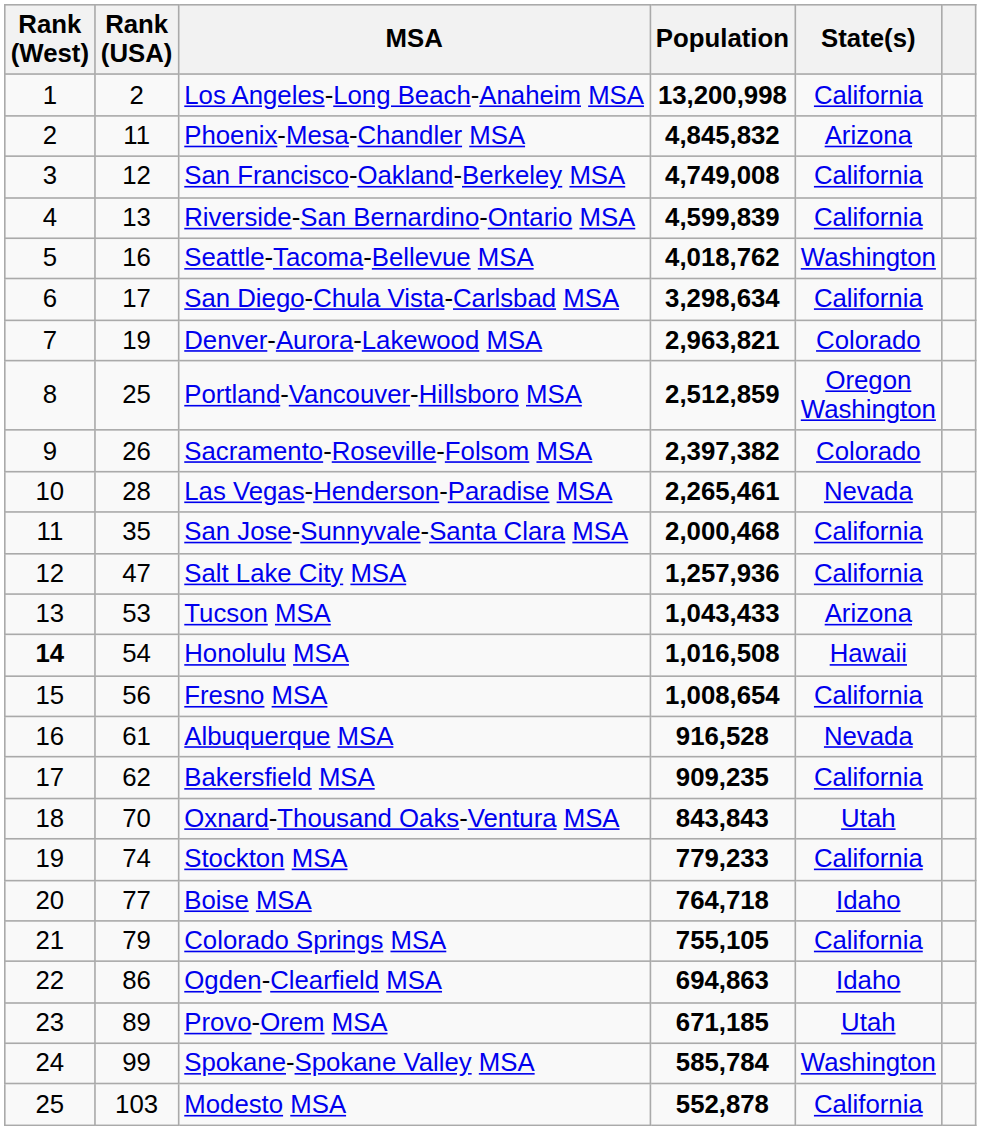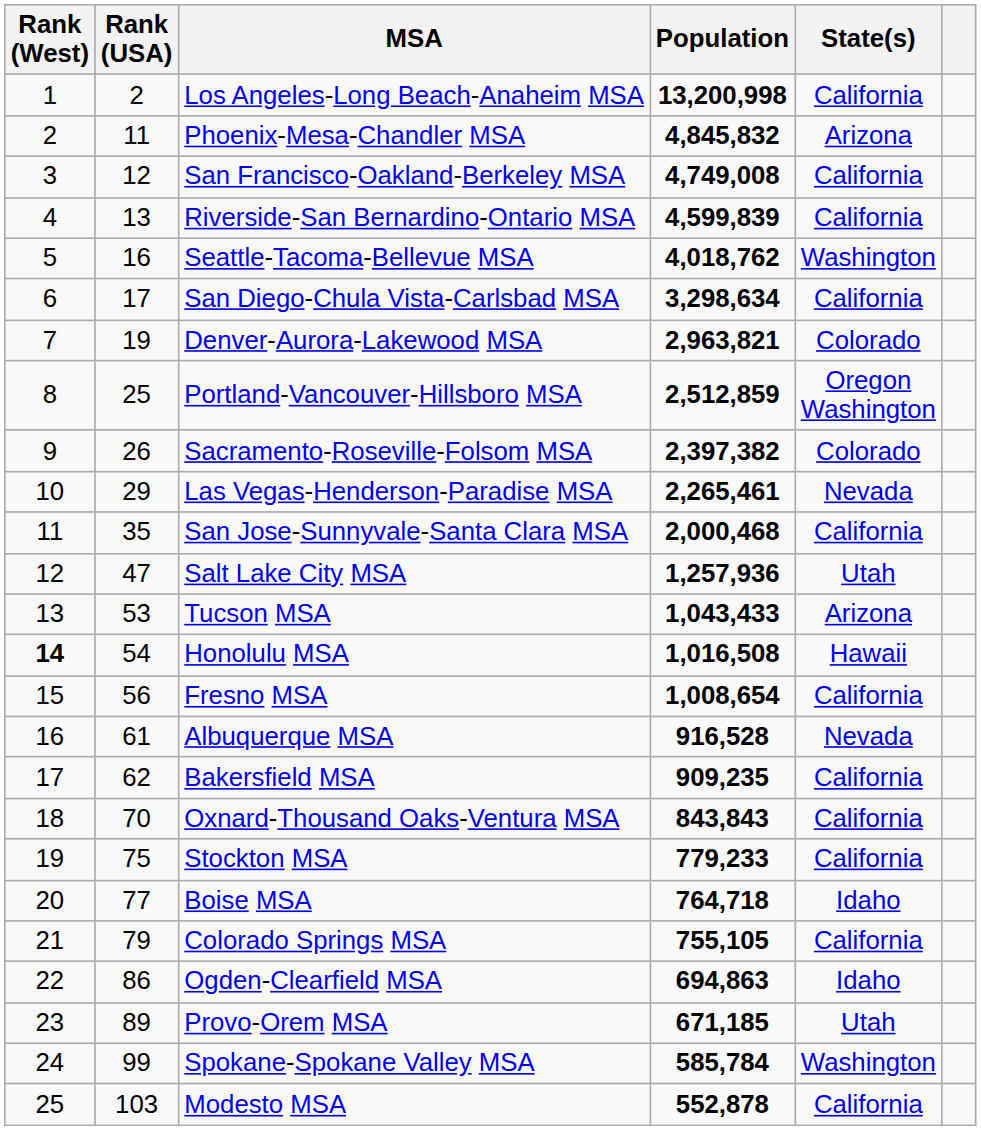 <table class="wikitable sortable" style="text-align:center;">
 <tr>
 <th>Rank<br>(West)</th>
 <th>Rank<br>(USA)</th>
 <th>MSA</th>
 <th>Population</th>
 <th>State(s)</th>
 <th class="unsortable">   </th>
 </tr>
 <tr>
 <td>1</td>
 <td>2</td>
 <td align=left><a href='#'>Los Angeles</a>-<a href='#'>Long Beach</a>-<a href='#'>Anaheim</a> <a href='#'>MSA</a></td>
 <td><strong>13,200,998</strong></td>
 <td><a href='#'>California</a></td>
 <td></td>
 </tr>
 <tr>
 <td>2</td>
 <td>11</td>
 <td align=left><a href='#'>Phoenix</a>-<a href='#'>Mesa</a>-<a href='#'>Chandler</a> <a href='#'>MSA</a></td>
 <td><strong>4,845,832</strong></td>
 <td><a href='#'>Arizona</a></td>
 <td></td>
 </tr>
 <tr>
 <td>3</td>
 <td>12</td>
 <td align=left><a href='#'>San Francisco</a>-<a href='#'>Oakland</a>-<a href='#'>Berkeley</a> <a href='#'>MSA</a></td>
 <td><strong>4,749,008</strong></td>
 <td><a href='#'>California</a></td>
 <td></td>
 </tr>
 <tr>
 <td>4</td>
 <td>13</td>
 <td align=left><a href='#'>Riverside</a>-<a href='#'>San Bernardino</a>-<a href='#'>Ontario</a> <a href='#'>MSA</a></td>
 <td><strong>4,599,839</strong></td>
 <td><a href='#'>California</a></td>
 <td></td>
 </tr>
 <tr>
 <td>5</td>
 <td>16</td>
 <td align=left><a href='#'>Seattle</a>-<a href='#'>Tacoma</a>-<a href='#'>Bellevue</a> <a href='#'>MSA</a></td>
 <td><strong>4,018,762</strong></td>
 <td><a href='#'>Washington</a></td>
 <td></td>
 </tr>
 <tr>
 <td>6</td>
 <td>17</td>
 <td align=left><a href='#'>San Diego</a>-<a href='#'>Chula Vista</a>-<a href='#'>Carlsbad</a> <a href='#'>MSA</a></td>
 <td><strong>3,298,634</strong></td>
 <td><a href='#'>California</a></td>
 <td></td>
 </tr>
 <tr>
 <td>7</td>
 <td>19</td>
 <td align=left><a href='#'>Denver</a>-<a href='#'>Aurora</a>-<a href='#'>Lakewood</a> <a href='#'>MSA</a></td>
 <td><strong>2,963,821</strong></td>
 <td><a href='#'>Colorado</a></td>
 <td></td>
 </tr>
 <tr>
 <td>8</td>
 <td>25</td>
 <td align=left><a href='#'>Portland</a>-<a href='#'>Vancouver</a>-<a href='#'>Hillsboro</a> <a href='#'>MSA</a></td>
 <td><strong>2,512,859</strong></td>
 <td><a href='#'>Oregon</a><br><a href='#'>Washington</a></td>
 <td></td>
 </tr>
 <tr>
 <td>9</td>
 <td>26</td>
 <td align=left><a href='#'>Sacramento</a>-<a href='#'>Roseville</a>-<a href='#'>Folsom</a> <a href='#'>MSA</a></td>
 <td><strong>2,397,382</strong></td>
 <td><a href='#'>Colorado</a></td>
 <td></td>
 </tr>
 <tr>
 <td>10</td>
-<td>28</td>
+<td>29</td>
 <td align=left><a href='#'>Las Vegas</a>-<a href='#'>Henderson</a>-<a href='#'>Paradise</a> <a href='#'>MSA</a></td>
 <td><strong>2,265,461</strong></td>
 <td><a href='#'>Nevada</a></td>
 <td></td>
 </tr>
 <tr>
 <td>11</td>
 <td>35</td>
 <td align=left><a href='#'>San Jose</a>-<a href='#'>Sunnyvale</a>-<a href='#'>Santa Clara</a> <a href='#'>MSA</a></td>
 <td><strong>2,000,468</strong></td>
 <td><a href='#'>California</a></td>
 <td></td>
 </tr>
 <tr>
 <td>12</td>
 <td>47</td>
 <td align=left><a href='#'>Salt Lake City</a> <a href='#'>MSA</a></td>
 <td><strong>1,257,936</strong></td>
-<td><a href='#'>California</a></td>
+<td><a href='#'>Utah</a></td>
 <td></td>
 </tr>
 <tr>
 <td>13</td>
 <td>53</td>
 <td align=left><a href='#'>Tucson</a> <a href='#'>MSA</a></td>
 <td><strong>1,043,433</strong></td>
 <td><a href='#'>Arizona</a></td>
 <td></td>
 </tr>
 <tr>
 <td><strong>14</strong></td>
 <td>54</td>
 <td align=left><a href='#'>Honolulu</a> <a href='#'>MSA</a></td>
 <td><strong>1,016,508</strong></td>
 <td><a href='#'>Hawaii</a></td>
 <td></td>
 </tr>
 <tr>
 <td>15</td>
 <td>56</td>
 <td align=left><a href='#'>Fresno</a> <a href='#'>MSA</a></td>
 <td><strong>1,008,654</strong></td>
 <td><a href='#'>California</a></td>
 <td></td>
 </tr>
 <tr>
 <td>16</td>
 <td>61</td>
 <td align=left><a href='#'>Albuquerque</a> <a href='#'>MSA</a></td>
 <td><strong>916,528</strong></td>
 <td><a href='#'>Nevada</a></td>
 <td></td>
 </tr>
 <tr>
 <td>17</td>
 <td>62</td>
 <td align=left><a href='#'>Bakersfield</a> <a href='#'>MSA</a></td>
 <td><strong>909,235</strong></td>
 <td><a href='#'>California</a></td>
 <td></td>
 </tr>
 <tr>
 <td>18</td>
 <td>70</td>
 <td align=left><a href='#'>Oxnard</a>-<a href='#'>Thousand Oaks</a>-<a href='#'>Ventura</a> <a href='#'>MSA</a></td>
 <td><strong>843,843</strong></td>
-<td><a href='#'>Utah</a></td>
+<td><a href='#'>California</a></td>
 <td></td>
 </tr>
 <tr>
 <td>19</td>
-<td>74</td>
+<td>75</td>
 <td align=left><a href='#'>Stockton</a> <a href='#'>MSA</a></td>
 <td><strong>779,233</strong></td>
 <td><a href='#'>California</a></td>
 <td></td>
 </tr>
 <tr>
 <td>20</td>
 <td>77</td>
 <td align=left><a href='#'>Boise</a> <a href='#'>MSA</a></td>
 <td><strong>764,718</strong></td>
 <td><a href='#'>Idaho</a></td>
 <td></td>
 </tr>
 <tr>
 <td>21</td>
 <td>79</td>
 <td align=left><a href='#'>Colorado Springs</a> <a href='#'>MSA</a></td>
 <td><strong>755,105</strong></td>
 <td><a href='#'>California</a></td>
 <td></td>
 </tr>
 <tr>
 <td>22</td>
 <td>86</td>
 <td align=left><a href='#'>Ogden</a>-<a href='#'>Clearfield</a> <a href='#'>MSA</a></td>
 <td><strong>694,863</strong></td>
 <td><a href='#'>Idaho</a></td>
 <td></td>
 </tr>
 <tr>
 <td>23</td>
 <td>89</td>
 <td align=left><a href='#'>Provo</a>-<a href='#'>Orem</a> <a href='#'>MSA</a></td>
 <td><strong>671,185</strong></td>
 <td><a href='#'>Utah</a></td>
 <td></td>
 </tr>
 <tr>
 <td>24</td>
 <td>99</td>
 <td align=left><a href='#'>Spokane</a>-<a href='#'>Spokane Valley</a> <a href='#'>MSA</a></td>
 <td><strong>585,784</strong></td>
 <td><a href='#'>Washington</a></td>
 <td></td>
 </tr>
 <tr>
 <td>25</td>
 <td>103</td>
 <td align=left><a href='#'>Modesto</a> <a href='#'>MSA</a></td>
 <td><strong>552,878</strong></td>
 <td><a href='#'>California</a></td>
 <td></td>
 </tr>
 </table>
